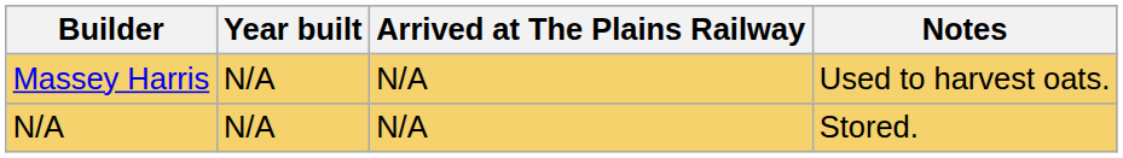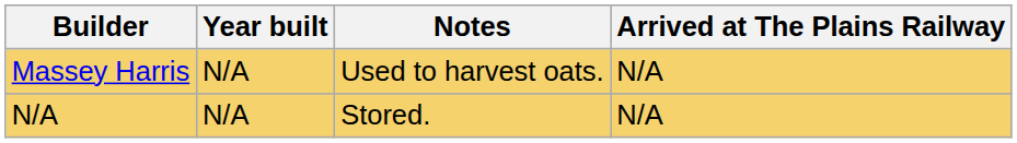 <table class="sortable wikitable" border="1">
 <tr>
 <th>Builder</th>
 <th>Year built</th>
+<th>Notes</th>
 <th>Arrived at The Plains Railway</th>
-<th>Notes</th>
 </tr>
 <tr style="background:#F5D26C;">
 <td><a href='#'>Massey Harris</a></td>
 <td>N/A</td>
+<td>Used to harvest oats.</td>
 <td>N/A</td>
-<td>Used to harvest oats.</td>
 </tr>
 <tr style="background:#F5D26C;">
 <td>N/A</td>
 <td>N/A</td>
+<td>Stored.</td>
 <td>N/A</td>
-<td>Stored.</td>
 </tr>
 </table>
